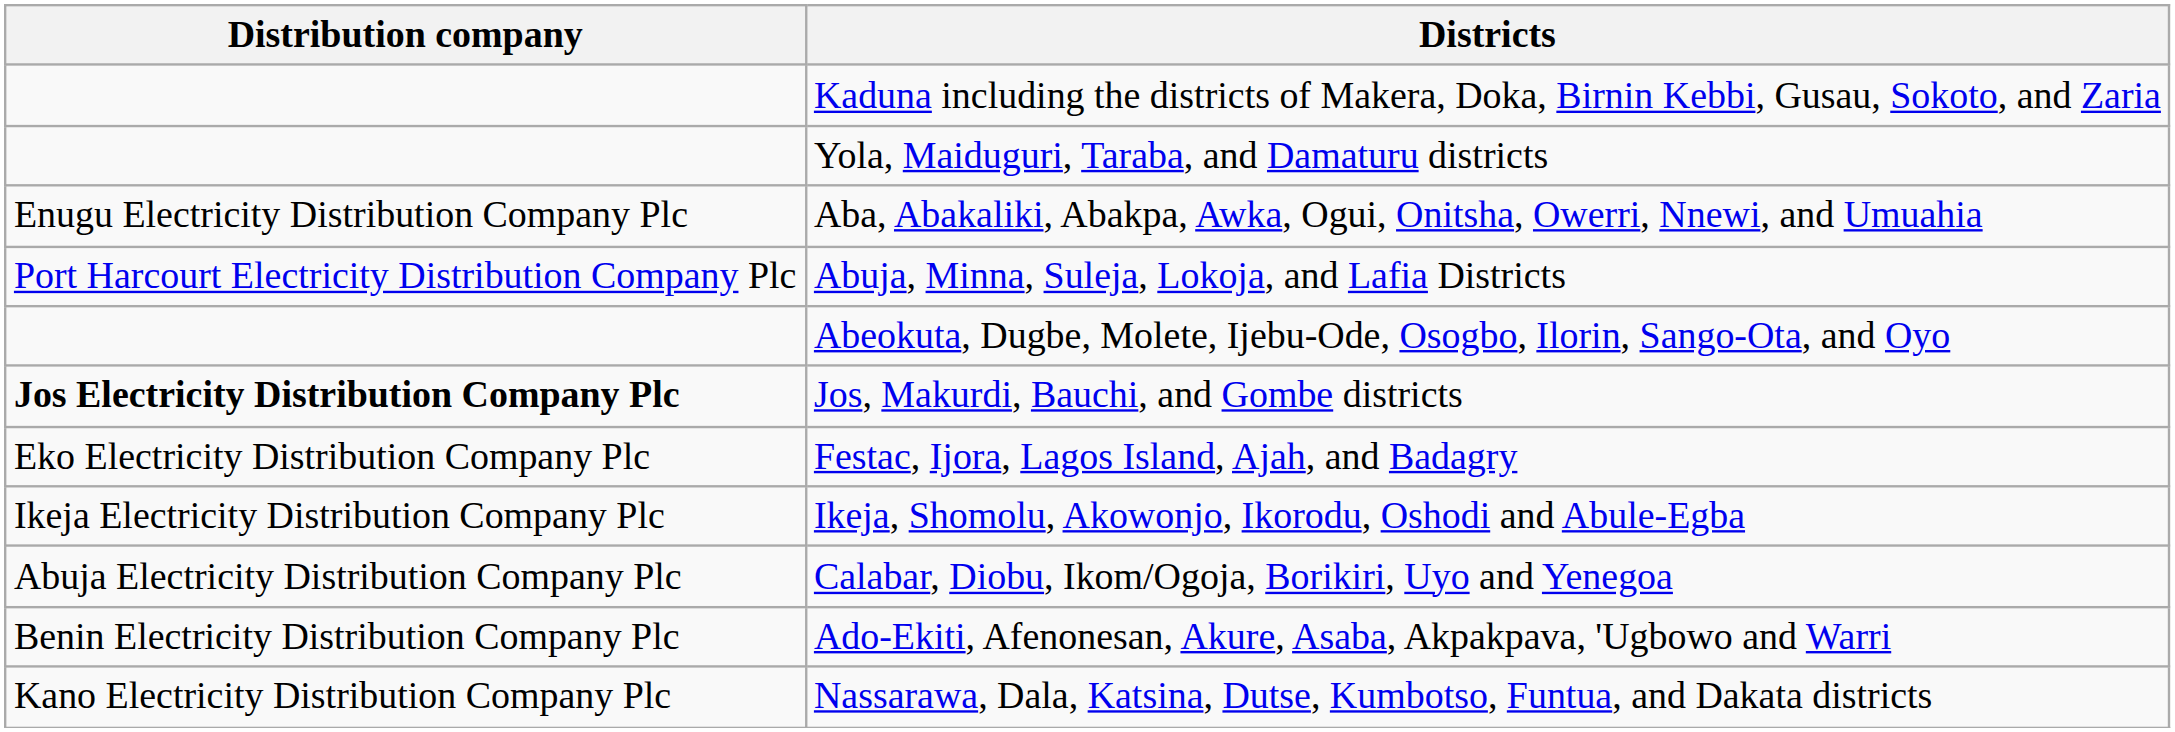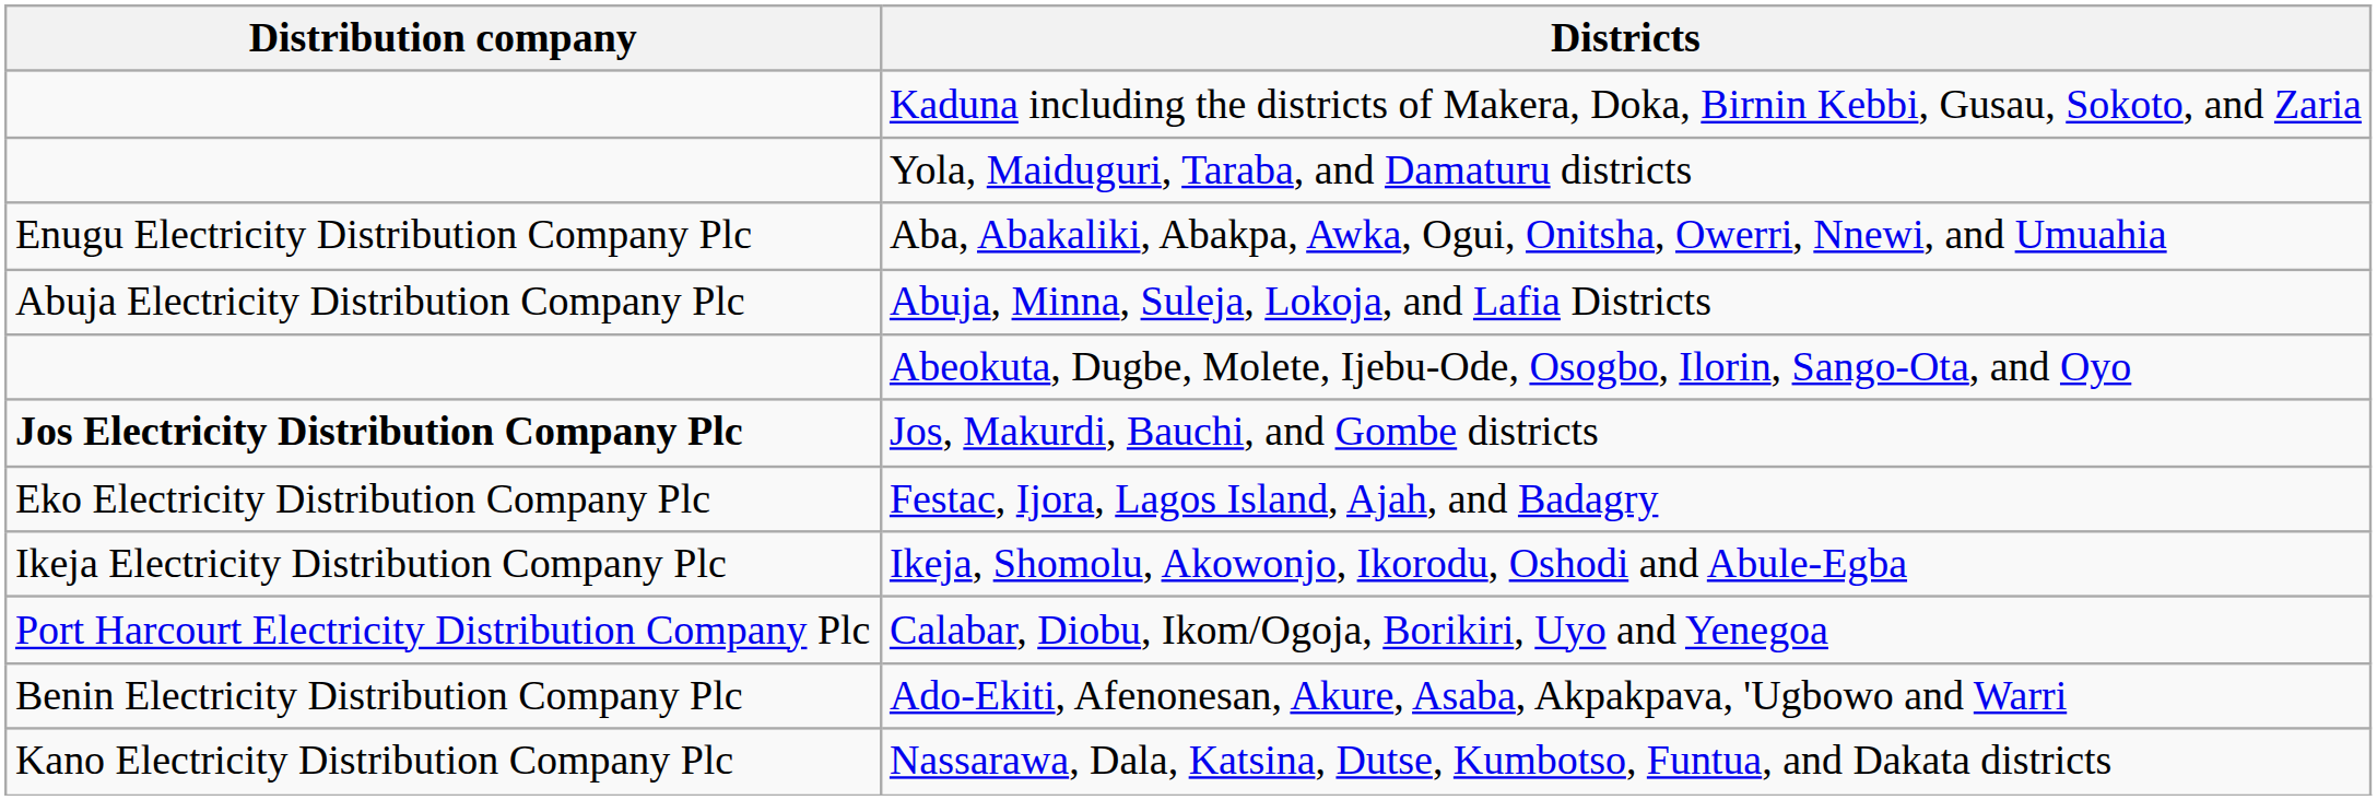 <table class="wikitable">
 <tr>
 <th>Distribution company</th>
 <th>Districts</th>
 </tr>
 <tr>
 <td></td>
 <td><a href='#'>Kaduna</a> including the districts of Makera, Doka, <a href='#'>Birnin Kebbi</a>, Gusau, <a href='#'>Sokoto</a>, and <a href='#'>Zaria</a></td>
 </tr>
 <tr>
 <td></td>
 <td>Yola, <a href='#'>Maiduguri</a>, <a href='#'>Taraba</a>, and <a href='#'>Damaturu</a> districts</td>
 </tr>
 <tr>
 <td>Enugu Electricity Distribution Company Plc</td>
 <td>Aba, <a href='#'>Abakaliki</a>, Abakpa, <a href='#'>Awka</a>, Ogui, <a href='#'>Onitsha</a>, <a href='#'>Owerri</a>, <a href='#'>Nnewi</a>, and <a href='#'>Umuahia</a></td>
 </tr>
 <tr>
-<td><a href='#'>Port Harcourt Electricity Distribution Company</a> Plc</td>
+<td>Abuja Electricity Distribution Company Plc</td>
 <td><a href='#'>Abuja</a>, <a href='#'>Minna</a>, <a href='#'>Suleja</a>, <a href='#'>Lokoja</a>, and <a href='#'>Lafia</a> Districts</td>
 </tr>
 <tr>
 <td></td>
 <td><a href='#'>Abeokuta</a>, Dugbe, Molete, Ijebu-Ode, <a href='#'>Osogbo</a>, <a href='#'>Ilorin</a>, <a href='#'>Sango-Ota</a>, and <a href='#'>Oyo</a></td>
 </tr>
 <tr>
 <td><strong>Jos Electricity Distribution Company Plc</strong></td>
 <td><a href='#'>Jos</a>, <a href='#'>Makurdi</a>, <a href='#'>Bauchi</a>, and <a href='#'>Gombe</a> districts</td>
 </tr>
 <tr>
 <td>Eko Electricity Distribution Company Plc</td>
 <td><a href='#'>Festac</a>, <a href='#'>Ijora</a>, <a href='#'>Lagos Island</a>, <a href='#'>Ajah</a>, and <a href='#'>Badagry</a></td>
 </tr>
 <tr>
 <td>Ikeja Electricity Distribution Company Plc</td>
 <td><a href='#'>Ikeja</a>, <a href='#'>Shomolu</a>, <a href='#'>Akowonjo</a>, <a href='#'>Ikorodu</a>, <a href='#'>Oshodi</a> and <a href='#'>Abule-Egba</a></td>
 </tr>
 <tr>
-<td>Abuja Electricity Distribution Company Plc</td>
+<td><a href='#'>Port Harcourt Electricity Distribution Company</a> Plc</td>
 <td><a href='#'>Calabar</a>, <a href='#'>Diobu</a>, Ikom/Ogoja, <a href='#'>Borikiri</a>, <a href='#'>Uyo</a> and <a href='#'>Yenegoa</a></td>
 </tr>
 <tr>
 <td>Benin Electricity Distribution Company Plc</td>
 <td><a href='#'>Ado-Ekiti</a>, Afenonesan, <a href='#'>Akure</a>, <a href='#'>Asaba</a>, Akpakpava, 'Ugbowo and <a href='#'>Warri</a></td>
 </tr>
 <tr>
 <td>Kano Electricity Distribution Company Plc</td>
 <td><a href='#'>Nassarawa</a>, Dala, <a href='#'>Katsina</a>, <a href='#'>Dutse</a>, <a href='#'>Kumbotso</a>, <a href='#'>Funtua</a>, and Dakata districts</td>
 </tr>
 <tr>
 </tr>
 </table>
